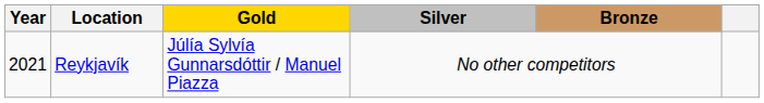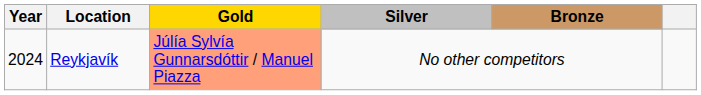 <table class="wikitable unsortable" style="text-align:left; width:80%">
 <tr>
 <th scope="col" style="text-align:center; width:5%">Year</th>
 <th scope="col" style="text-align:center; width:15%">Location</th>
 <th scope="col" style="text-align:center; width:25%; background:gold">Gold</th>
 <th scope="col" style="text-align:center; width:25%; background:silver">Silver</th>
 <th scope="col" style="text-align:center; width:25%; background:#c96">Bronze</th>
 <th scope="col" style="text-align:center; width:5%"></th>
 </tr>
 <tr>
-<td>2021</td>
+<td>2024</td>
 <td><a href='#'>Reykjavík</a></td>
-<td><a href='#'>Júlía Sylvía Gunnarsdóttir</a> / <a href='#'>Manuel Piazza</a></td>
+<td style="background: lightsalmon;"><a href='#'>Júlía Sylvía Gunnarsdóttir</a> / <a href='#'>Manuel Piazza</a></td>
 <td colspan=2 align=center><em>No other competitors</em></td>
 <td></td>
 </tr>
 </table>
